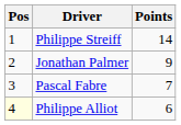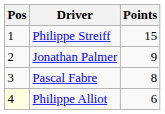 <table class="wikitable" style="font-size: 95%;">
 <tr>
 <th>Pos</th>
 <th>Driver</th>
 <th>Points</th>
 </tr>
 <tr>
 <td>1</td>
 <td> <a href='#'>Philippe Streiff</a></td>
-<td align="right">14</td>
+<td align="right">15</td>
 </tr>
 <tr>
 <td>2</td>
 <td> <a href='#'>Jonathan Palmer</a></td>
 <td align="right">9</td>
 </tr>
 <tr>
 <td>3</td>
 <td> <a href='#'>Pascal Fabre</a></td>
-<td align="right">7</td>
+<td align="right">8</td>
 </tr>
 <tr>
 <td style="background: lightyellow;">4</td>
 <td> <a href='#'>Philippe Alliot</a></td>
 <td align="right">6</td>
 </tr>
 </table>
